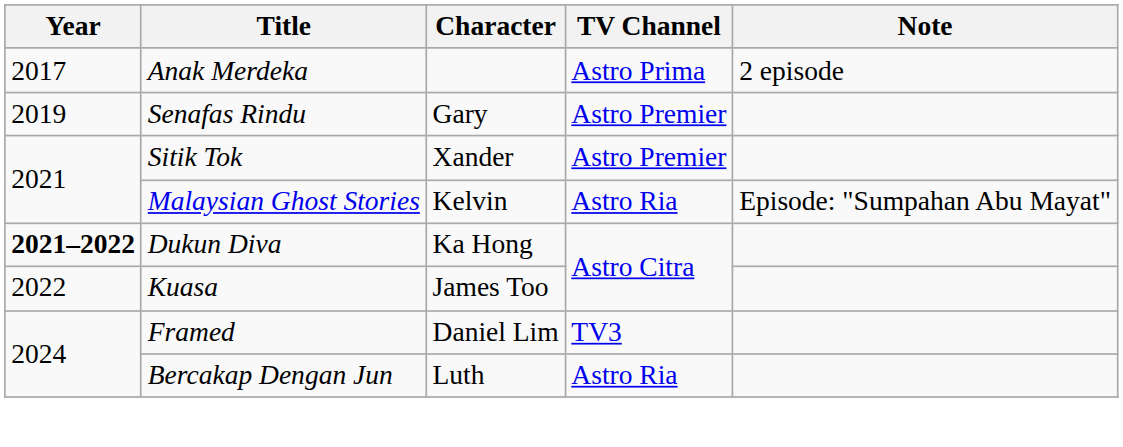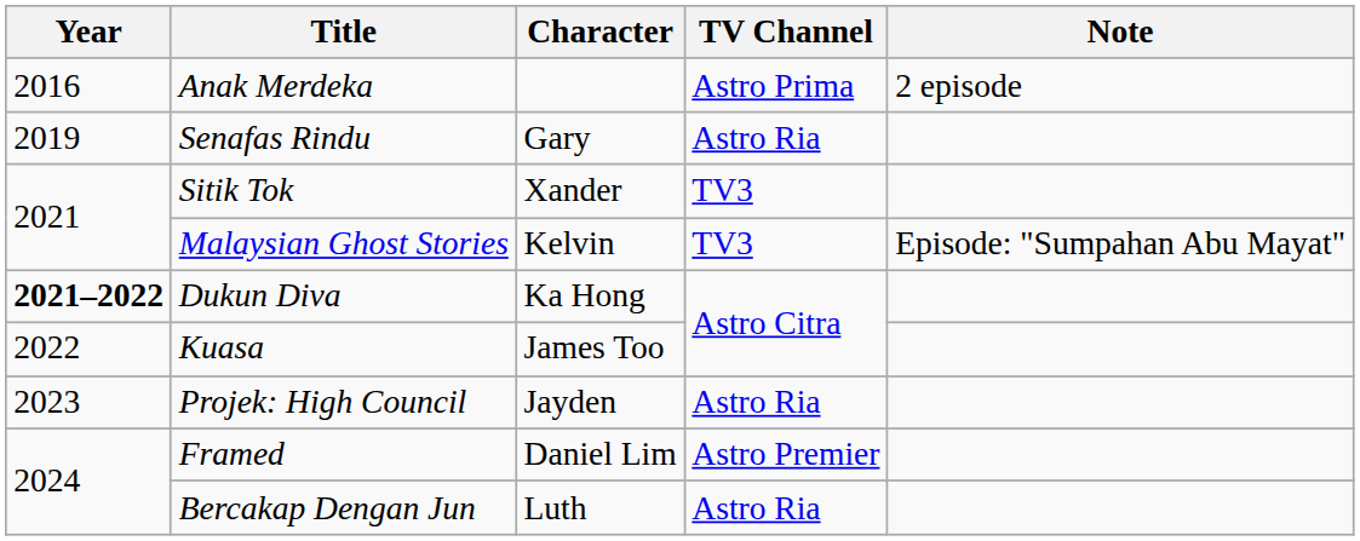 <table class="wikitable">
 <tr>
 <th>Year</th>
 <th>Title</th>
 <th>Character</th>
 <th>TV Channel</th>
 <th>Note</th>
 </tr>
 <tr>
-<td>2017</td>
+<td>2016</td>
 <td><em>Anak Merdeka</em></td>
 <td></td>
 <td><a href='#'>Astro Prima</a></td>
 <td>2 episode</td>
 </tr>
 <tr>
 <td>2019</td>
 <td><em>Senafas Rindu</em></td>
 <td>Gary</td>
-<td><a href='#'>Astro Premier</a></td>
+<td><a href='#'>Astro Ria</a></td>
 <td></td>
 </tr>
 <tr>
 <td rowspan="2">2021</td>
 <td><em>Sitik Tok</em></td>
 <td>Xander</td>
-<td><a href='#'>Astro Premier</a></td>
+<td><a href='#'>TV3</a></td>
 <td></td>
 </tr>
 <tr>
 <td><em><a href='#'>Malaysian Ghost Stories</a></em></td>
 <td>Kelvin</td>
-<td><a href='#'>Astro Ria</a></td>
+<td><a href='#'>TV3</a></td>
 <td>Episode: "Sumpahan Abu Mayat"</td>
 </tr>
 <tr>
 <td><strong>2021–2022</strong></td>
 <td><em>Dukun Diva</em></td>
 <td>Ka Hong</td>
 <td rowspan="2"><a href='#'>Astro Citra</a></td>
 <td></td>
 </tr>
 <tr>
 <td>2022</td>
 <td><em>Kuasa</em></td>
 <td>James Too</td>
 <td></td>
 </tr>
 <tr>
+<td>2023</td>
+<td><em>Projek: High Council</em></td>
+<td>Jayden</td>
+<td><a href='#'>Astro Ria</a></td>
+<td></td>
+</tr>
+<tr>
 <td rowspan="2">2024</td>
 <td><em>Framed</em></td>
 <td>Daniel Lim</td>
-<td><a href='#'>TV3</a></td>
+<td><a href='#'>Astro Premier</a></td>
 <td></td>
 </tr>
 <tr>
 <td><em>Bercakap Dengan Jun</em></td>
 <td>Luth</td>
 <td><a href='#'>Astro Ria</a></td>
 <td></td>
 </tr>
 </table>
